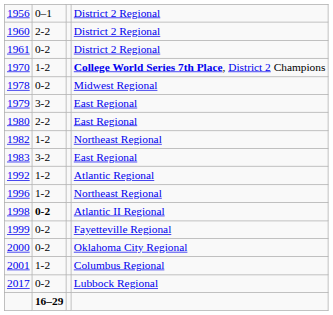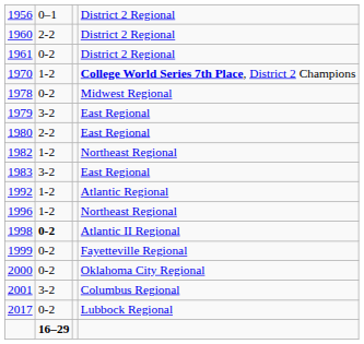 <table class="wikitable">
 <tr>
 <td><a href='#'>1956</a></td>
 <td>0–1</td>
 <td></td>
 <td><a href='#'>District 2 Regional</a></td>
 </tr>
 <tr>
 <td><a href='#'>1960</a></td>
 <td>2-2</td>
 <td></td>
 <td><a href='#'>District 2 Regional</a></td>
 </tr>
 <tr>
 <td><a href='#'>1961</a></td>
 <td>0-2</td>
 <td></td>
 <td><a href='#'>District 2 Regional</a></td>
 </tr>
 <tr>
 <td><a href='#'>1970</a></td>
 <td>1-2</td>
 <td></td>
 <td><strong><a href='#'>College World Series 7th Place</a></strong>, <a href='#'>District 2</a> Champions</td>
 </tr>
 <tr>
 <td><a href='#'>1978</a></td>
 <td>0-2</td>
 <td></td>
 <td><a href='#'>Midwest Regional</a></td>
 </tr>
 <tr>
 <td><a href='#'>1979</a></td>
 <td>3-2</td>
 <td></td>
 <td><a href='#'>East Regional</a></td>
 </tr>
 <tr>
 <td><a href='#'>1980</a></td>
 <td>2-2</td>
 <td></td>
 <td><a href='#'>East Regional</a></td>
 </tr>
 <tr>
 <td><a href='#'>1982</a></td>
 <td>1-2</td>
 <td></td>
 <td><a href='#'>Northeast Regional</a></td>
 </tr>
 <tr>
 <td><a href='#'>1983</a></td>
 <td>3-2</td>
 <td></td>
 <td><a href='#'>East Regional</a></td>
 </tr>
 <tr>
 <td><a href='#'>1992</a></td>
 <td>1-2</td>
 <td></td>
 <td><a href='#'>Atlantic Regional</a></td>
 </tr>
 <tr>
 <td><a href='#'>1996</a></td>
 <td>1-2</td>
 <td></td>
 <td><a href='#'>Northeast Regional</a></td>
 </tr>
 <tr>
 <td><a href='#'>1998</a></td>
 <td><strong>0-2</strong></td>
 <td></td>
 <td><a href='#'>Atlantic II Regional</a></td>
 </tr>
 <tr>
 <td><a href='#'>1999</a></td>
 <td>0-2</td>
 <td></td>
 <td><a href='#'>Fayetteville Regional</a></td>
 </tr>
 <tr>
 <td><a href='#'>2000</a></td>
 <td>0-2</td>
 <td></td>
 <td><a href='#'>Oklahoma City Regional</a></td>
 </tr>
 <tr>
 <td><a href='#'>2001</a></td>
-<td>1-2</td>
+<td>3-2</td>
 <td></td>
 <td><a href='#'>Columbus Regional</a></td>
 </tr>
 <tr>
 <td><a href='#'>2017</a></td>
 <td>0-2</td>
 <td></td>
 <td><a href='#'>Lubbock Regional</a></td>
 </tr>
 <tr>
 <td></td>
 <td><strong>16–29</strong></td>
 <td><strong></strong></td>
 <td></td>
 </tr>
 </table>
